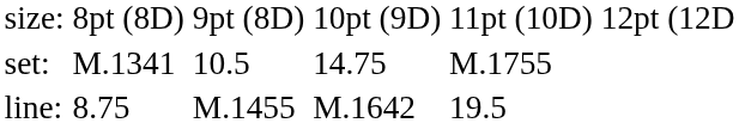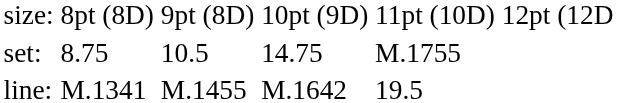 <table style="margin-left:40px;">
 <tr>
 <td>size:</td>
 <td>8pt (8D)</td>
 <td>9pt (8D)</td>
 <td>10pt (9D)</td>
 <td>11pt (10D)</td>
 <td>12pt (12D</td>
 </tr>
 <tr>
 <td>set:</td>
-<td>M.1341</td>
+<td>8.75</td>
 <td>10.5</td>
 <td>14.75</td>
 <td>M.1755</td>
 </tr>
 <tr>
 <td>line:</td>
-<td>8.75</td>
+<td>M.1341</td>
 <td>M.1455</td>
 <td>M.1642</td>
 <td>19.5</td>
 </tr>
 </table>
